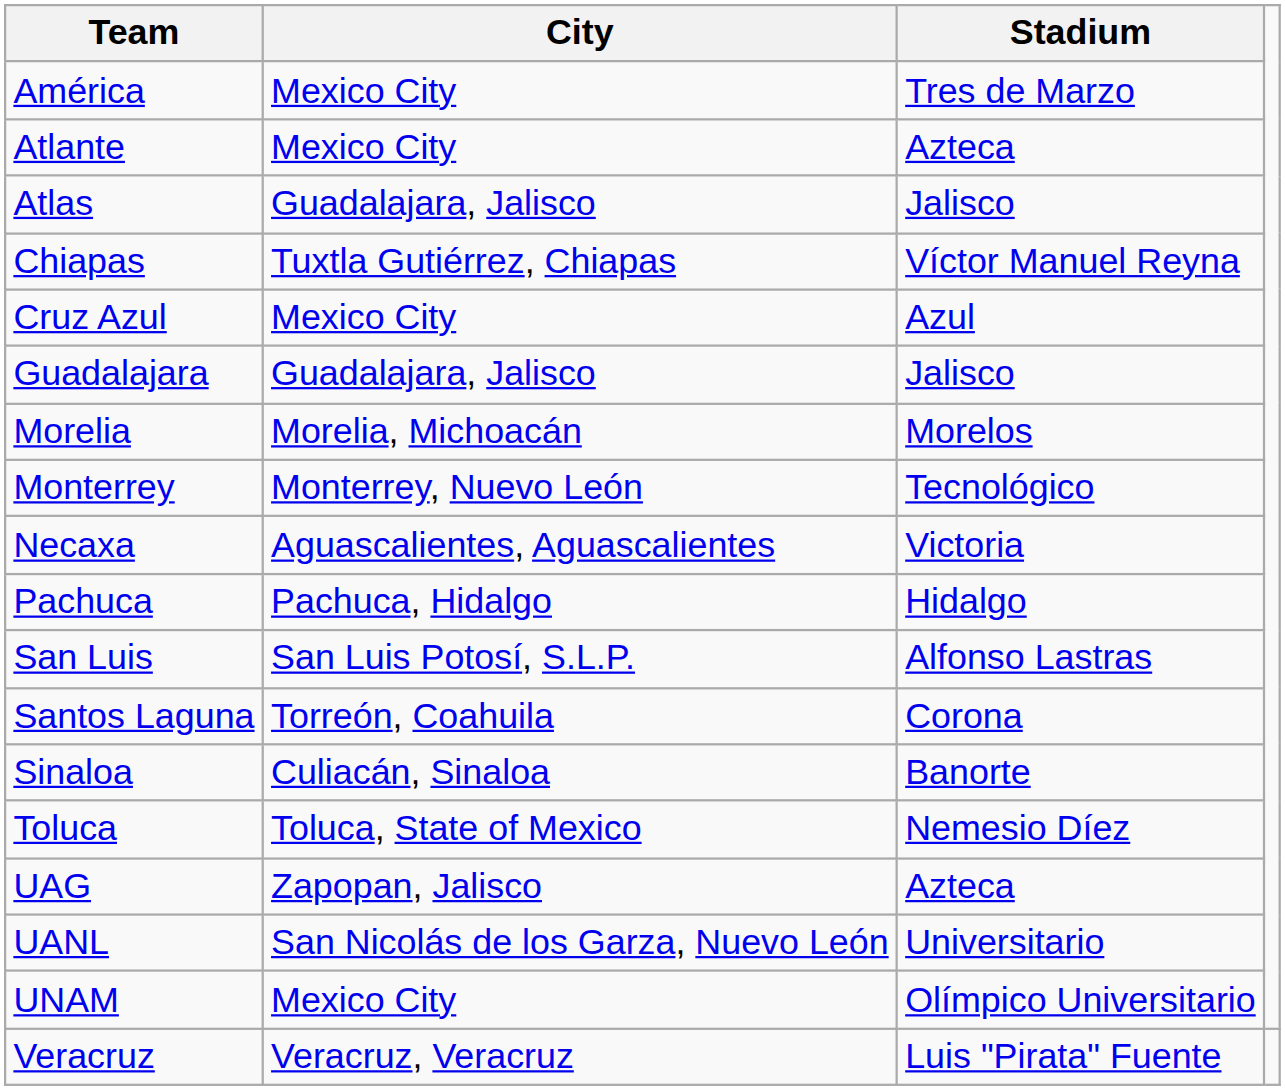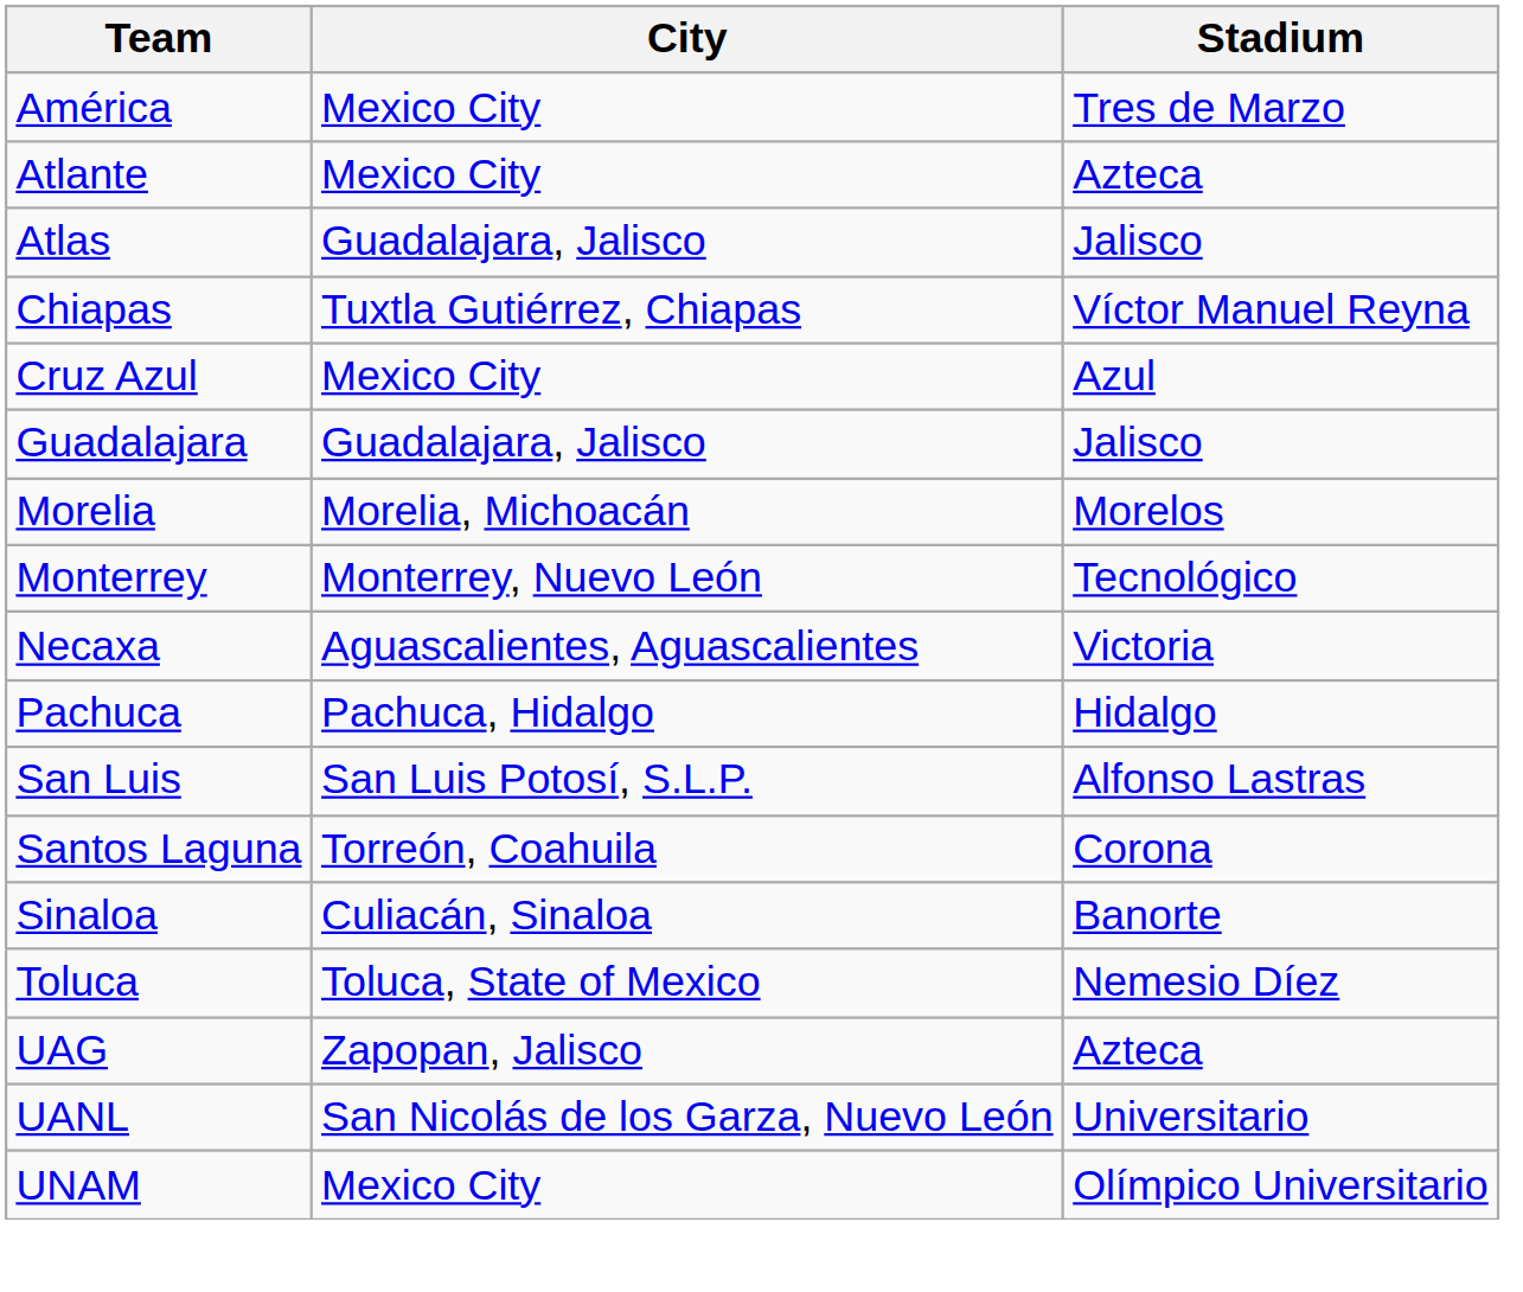 <table class="wikitable" class="toccolours sortable">
 <tr>
 <th>Team</th>
 <th>City</th>
 <th>Stadium</th>
 </tr>
 <tr>
 <td><a href='#'>América</a></td>
 <td><a href='#'>Mexico City</a></td>
 <td><a href='#'>Tres de Marzo</a></td>
 </tr>
 <tr>
 <td><a href='#'>Atlante</a></td>
 <td><a href='#'>Mexico City</a></td>
 <td><a href='#'>Azteca</a></td>
 </tr>
 <tr>
 <td><a href='#'>Atlas</a></td>
 <td><a href='#'>Guadalajara</a>, <a href='#'>Jalisco</a></td>
 <td><a href='#'>Jalisco</a></td>
 </tr>
 <tr>
 <td><a href='#'>Chiapas</a></td>
 <td><a href='#'>Tuxtla Gutiérrez</a>, <a href='#'>Chiapas</a></td>
 <td><a href='#'>Víctor Manuel Reyna</a></td>
 </tr>
 <tr>
 <td><a href='#'>Cruz Azul</a></td>
 <td><a href='#'>Mexico City</a></td>
 <td><a href='#'>Azul</a></td>
 </tr>
 <tr>
 <td><a href='#'>Guadalajara</a></td>
 <td><a href='#'>Guadalajara</a>, <a href='#'>Jalisco</a></td>
 <td><a href='#'>Jalisco</a></td>
 </tr>
 <tr>
 <td><a href='#'>Morelia</a></td>
 <td><a href='#'>Morelia</a>, <a href='#'>Michoacán</a></td>
 <td><a href='#'>Morelos</a></td>
 </tr>
 <tr>
 <td><a href='#'>Monterrey</a></td>
 <td><a href='#'>Monterrey</a>, <a href='#'>Nuevo León</a></td>
 <td><a href='#'>Tecnológico</a></td>
 </tr>
 <tr>
 <td><a href='#'>Necaxa</a></td>
 <td><a href='#'>Aguascalientes</a>, <a href='#'>Aguascalientes</a></td>
 <td><a href='#'>Victoria</a></td>
 </tr>
 <tr>
 <td><a href='#'>Pachuca</a></td>
 <td><a href='#'>Pachuca</a>, <a href='#'>Hidalgo</a></td>
 <td><a href='#'>Hidalgo</a></td>
 </tr>
 <tr>
 <td><a href='#'>San Luis</a></td>
 <td><a href='#'>San Luis Potosí</a>, <a href='#'>S.L.P.</a></td>
 <td><a href='#'>Alfonso Lastras</a></td>
 </tr>
 <tr>
 <td><a href='#'>Santos Laguna</a></td>
 <td><a href='#'>Torreón</a>, <a href='#'>Coahuila</a></td>
 <td><a href='#'>Corona</a></td>
 </tr>
 <tr>
 <td><a href='#'>Sinaloa</a></td>
 <td><a href='#'>Culiacán</a>, <a href='#'>Sinaloa</a></td>
 <td><a href='#'>Banorte</a></td>
 </tr>
 <tr>
 <td><a href='#'>Toluca</a></td>
 <td><a href='#'>Toluca</a>, <a href='#'>State of Mexico</a></td>
 <td><a href='#'>Nemesio Díez</a></td>
 </tr>
 <tr>
 <td><a href='#'>UAG</a></td>
 <td><a href='#'>Zapopan</a>, <a href='#'>Jalisco</a></td>
 <td><a href='#'>Azteca</a></td>
 </tr>
 <tr>
 <td><a href='#'>UANL</a></td>
 <td><a href='#'>San Nicolás de los Garza</a>, <a href='#'>Nuevo León</a></td>
 <td><a href='#'>Universitario</a></td>
 </tr>
 <tr>
 <td><a href='#'>UNAM</a></td>
 <td><a href='#'>Mexico City</a></td>
 <td><a href='#'>Olímpico Universitario</a></td>
 </tr>
-<tr>
-<td><a href='#'>Veracruz</a></td>
-<td><a href='#'>Veracruz</a>, <a href='#'>Veracruz</a></td>
-<td><a href='#'>Luis "Pirata" Fuente</a></td>
-<td></td>
-</tr>
 </table>
